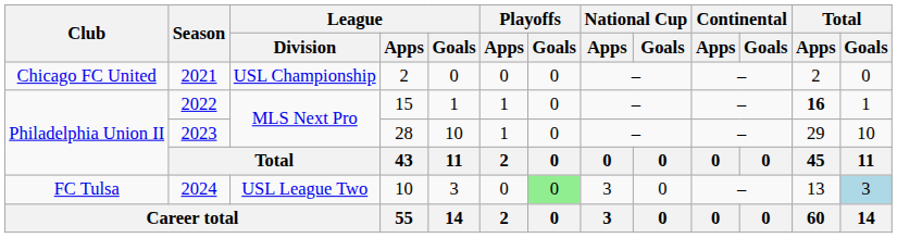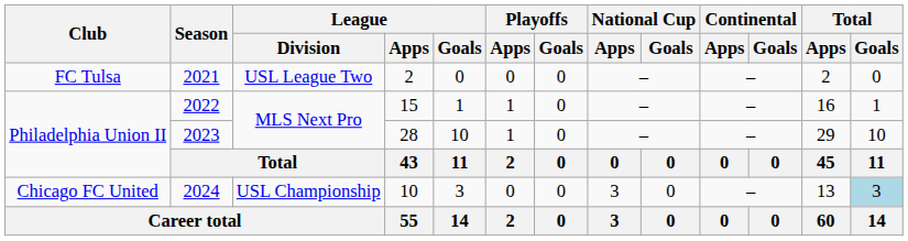 <table class="wikitable" style="text-align: center">
 <tr>
 <th rowspan="2">Club</th>
 <th rowspan="2">Season</th>
 <th colspan="3">League</th>
 <th colspan="2">Playoffs</th>
 <th colspan="2">National Cup</th>
 <th colspan="2">Continental</th>
 <th colspan="2">Total</th>
 </tr>
 <tr>
 <th>Division</th>
 <th>Apps</th>
 <th>Goals</th>
 <th>Apps</th>
 <th>Goals</th>
 <th>Apps</th>
 <th>Goals</th>
 <th>Apps</th>
 <th>Goals</th>
 <th>Apps</th>
 <th>Goals</th>
 </tr>
 <tr>
-<td><a href='#'>Chicago FC United</a></td>
+<td><a href='#'>FC Tulsa</a></td>
 <td><a href='#'>2021</a></td>
-<td><a href='#'>USL Championship</a></td>
+<td><a href='#'>USL League Two</a></td>
 <td>2</td>
 <td>0</td>
 <td>0</td>
 <td>0</td>
 <td colspan="2">–</td>
 <td colspan="2">–</td>
 <td>2</td>
 <td>0</td>
 </tr>
 <tr>
 <td rowspan="3"><a href='#'>Philadelphia Union II</a></td>
 <td><a href='#'>2022</a></td>
 <td rowspan="2"><a href='#'>MLS Next Pro</a></td>
 <td>15</td>
 <td>1</td>
 <td>1</td>
 <td>0</td>
 <td colspan="2">–</td>
 <td colspan="2">–</td>
-<td><strong>16</strong></td>
+<td>16</td>
 <td>1</td>
 </tr>
 <tr>
 <td><a href='#'>2023</a></td>
 <td>28</td>
 <td>10</td>
 <td>1</td>
 <td>0</td>
 <td colspan="2">–</td>
 <td colspan="2">–</td>
 <td>29</td>
 <td>10</td>
 </tr>
 <tr>
 <th colspan="2">Total</th>
 <th>43</th>
 <th>11</th>
 <th>2</th>
 <th>0</th>
 <th>0</th>
 <th>0</th>
 <th>0</th>
 <th>0</th>
 <th>45</th>
 <th>11</th>
 </tr>
 <tr>
-<td><a href='#'>FC Tulsa</a></td>
+<td><a href='#'>Chicago FC United</a></td>
 <td><a href='#'>2024</a></td>
-<td><a href='#'>USL League Two</a></td>
+<td><a href='#'>USL Championship</a></td>
 <td>10</td>
 <td>3</td>
 <td>0</td>
-<td style="background: lightgreen;">0</td>
+<td>0</td>
 <td>3</td>
 <td>0</td>
 <td colspan="2">–</td>
 <td>13</td>
 <td style="background: lightblue;">3</td>
 </tr>
 <tr>
 <th colspan="3">Career total</th>
 <th>55</th>
 <th>14</th>
 <th>2</th>
 <th>0</th>
 <th>3</th>
 <th>0</th>
 <th>0</th>
 <th>0</th>
 <th>60</th>
 <th>14</th>
 </tr>
 </table>
